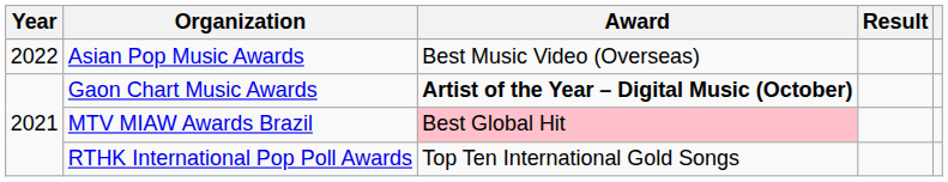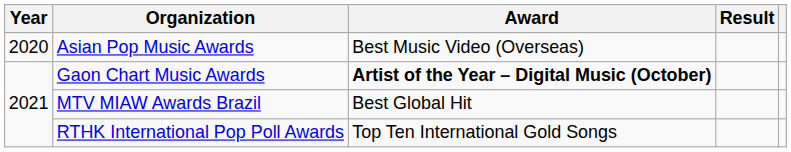 <table class="wikitable plainrowheaders">
 <tr align="center">
 <th scope="col">Year</th>
 <th scope="col">Organization</th>
 <th scope="col">Award</th>
 <th scope="col">Result</th>
 <th scope="col"></th>
 </tr>
 <tr>
-<td align="center">2022</td>
+<td align="center">2020</td>
 <td><a href='#'>Asian Pop Music Awards</a></td>
 <td>Best Music Video (Overseas)</td>
 <td></td>
 <td align="center"></td>
 </tr>
 <tr>
 <td rowspan="3" align="center">2021</td>
 <td><a href='#'>Gaon Chart Music Awards</a></td>
 <td><strong>Artist of the Year – Digital Music (October)</strong></td>
 <td></td>
 <td align="center"></td>
 </tr>
 <tr>
 <td><a href='#'>MTV MIAW Awards Brazil</a></td>
-<td style="background: pink;">Best Global Hit</td>
+<td>Best Global Hit</td>
 <td></td>
 <td align="center"></td>
 </tr>
 <tr>
 <td><a href='#'>RTHK International Pop Poll Awards</a></td>
 <td>Top Ten International Gold Songs</td>
 <td></td>
 <td align="center"></td>
 </tr>
 </table>
